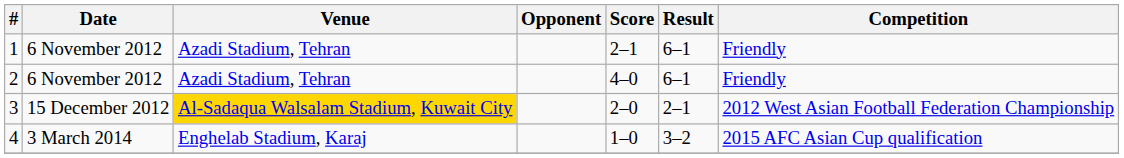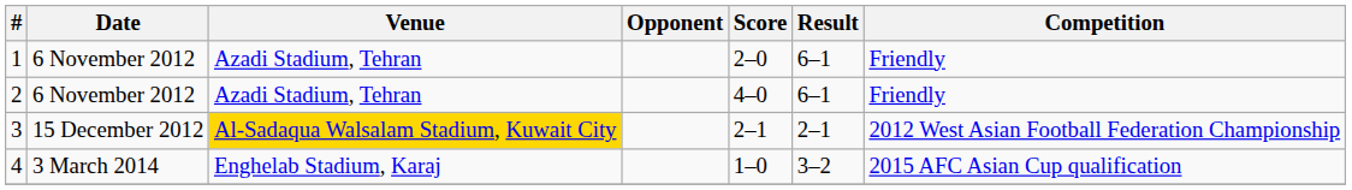 <table class="wikitable">
 <tr>
 <th>#</th>
 <th>Date</th>
 <th>Venue</th>
 <th>Opponent</th>
 <th>Score</th>
 <th>Result</th>
 <th>Competition</th>
 </tr>
 <tr>
 <td>1</td>
 <td>6 November 2012</td>
 <td><a href='#'>Azadi Stadium</a>, <a href='#'>Tehran</a></td>
 <td></td>
-<td>2–1</td>
+<td>2–0</td>
 <td>6–1</td>
 <td><a href='#'>Friendly</a></td>
 </tr>
 <tr>
 <td>2</td>
 <td>6 November 2012</td>
 <td><a href='#'>Azadi Stadium</a>, <a href='#'>Tehran</a></td>
 <td></td>
 <td>4–0</td>
 <td>6–1</td>
 <td><a href='#'>Friendly</a></td>
 </tr>
 <tr>
 <td>3</td>
 <td>15 December 2012</td>
 <td style="background: gold;"><a href='#'>Al-Sadaqua Walsalam Stadium</a>, <a href='#'>Kuwait City</a></td>
 <td></td>
-<td>2–0</td>
+<td>2–1</td>
 <td>2–1</td>
 <td><a href='#'>2012 West Asian Football Federation Championship</a></td>
 </tr>
 <tr>
 <td>4</td>
 <td>3 March 2014</td>
 <td><a href='#'>Enghelab Stadium</a>, <a href='#'>Karaj</a></td>
 <td></td>
 <td>1–0</td>
 <td>3–2</td>
 <td><a href='#'>2015 AFC Asian Cup qualification</a></td>
 </tr>
 <tr>
 </tr>
 </table>
